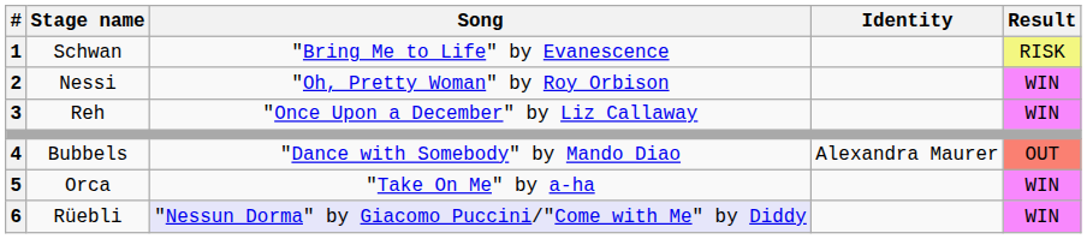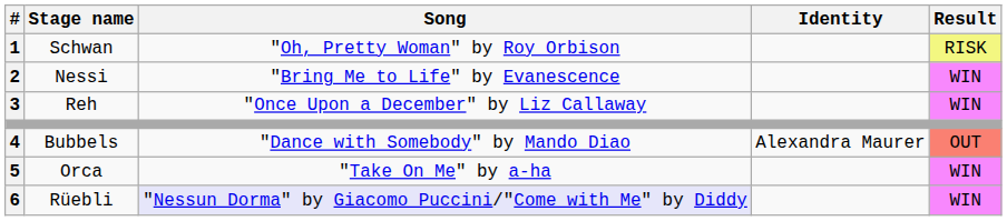 <table class="wikitable plainrowheaders" style="text-align: center">
 <tr>
 <th>#</th>
 <th>Stage name</th>
 <th>Song</th>
 <th>Identity</th>
 <th>Result</th>
 </tr>
 <tr>
 <th>1</th>
 <td>Schwan</td>
-<td>"<a href='#'>Bring Me to Life</a>" by <a href='#'>Evanescence</a></td>
+<td>"<a href='#'>Oh, Pretty Woman</a>" by <a href='#'>Roy Orbison</a></td>
 <td></td>
 <td bgcolor="#F3F781">RISK</td>
 </tr>
 <tr>
 <th>2</th>
 <td>Nessi</td>
-<td>"<a href='#'>Oh, Pretty Woman</a>" by <a href='#'>Roy Orbison</a></td>
+<td>"<a href='#'>Bring Me to Life</a>" by <a href='#'>Evanescence</a></td>
 <td></td>
 <td bgcolor="#F888FD">WIN</td>
 </tr>
 <tr>
 <th>3</th>
 <td>Reh</td>
 <td>"<a href='#'>Once Upon a December</a>" by <a href='#'>Liz Callaway</a></td>
 <td></td>
 <td bgcolor="#F888FD">WIN</td>
 </tr>
 <tr>
 <td colspan="5" style="background:darkgray"></td>
 </tr>
 <tr>
 <th>4</th>
 <td>Bubbels</td>
 <td>"<a href='#'>Dance with Somebody</a>" by <a href='#'>Mando Diao</a></td>
 <td>Alexandra Maurer</td>
 <td bgcolor="salmon">OUT</td>
 </tr>
 <tr>
 <th>5</th>
 <td>Orca</td>
 <td>"<a href='#'>Take On Me</a>" by <a href='#'>a-ha</a></td>
 <td></td>
 <td bgcolor="#F888FD">WIN</td>
 </tr>
 <tr>
 <th>6</th>
 <td>Rüebli</td>
 <td style="background: lavender;">"<a href='#'>Nessun Dorma</a>" by <a href='#'>Giacomo Puccini</a>/"<a href='#'>Come with Me</a>" by <a href='#'>Diddy</a></td>
 <td></td>
 <td bgcolor="#F888FD">WIN</td>
 </tr>
 </table>
